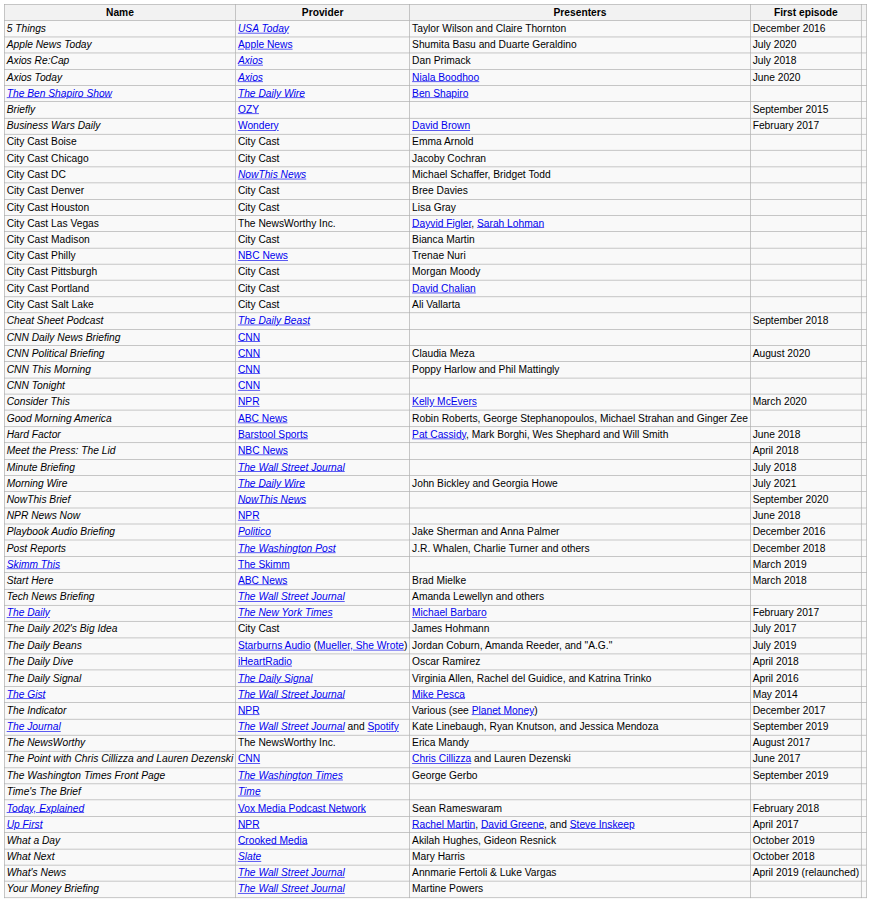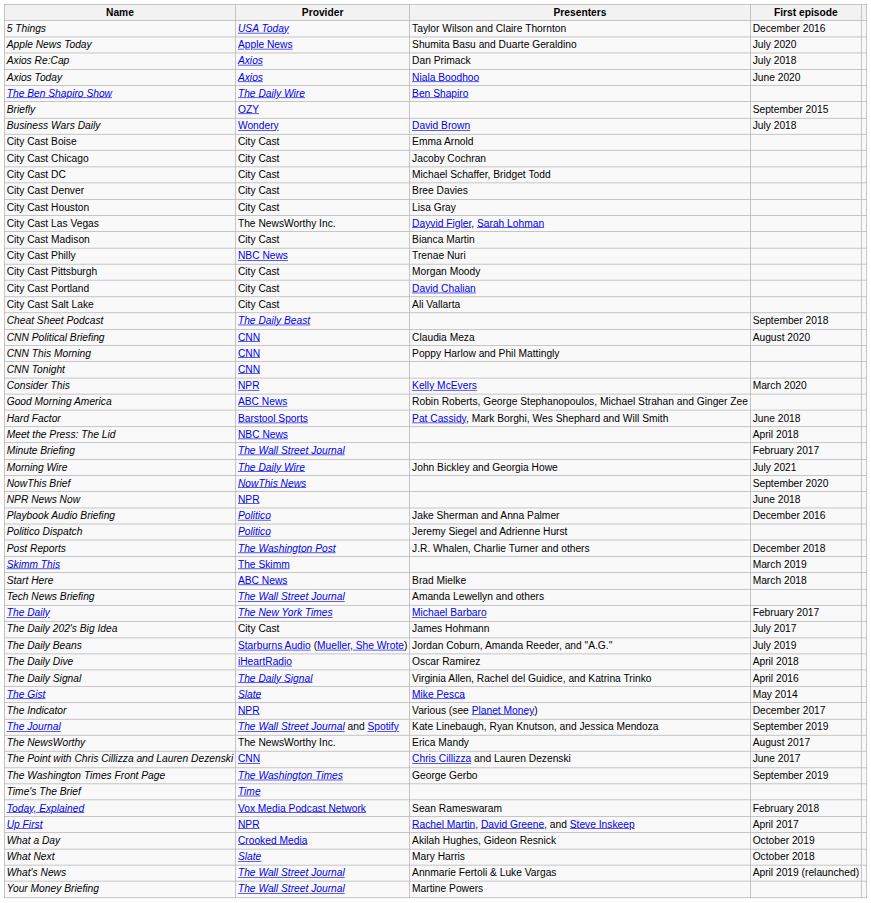 <table class="wikitable sortable">
 <tr>
 <th>Name</th>
 <th>Provider</th>
 <th>Presenters</th>
 <th data-sort-type=isoDate>First episode</th>
 <th class="unsortable"></th>
 </tr>
 <tr>
 <td><em>5 Things</em></td>
 <td><em><a href='#'>USA Today</a></em></td>
 <td>Taylor Wilson and Claire Thornton</td>
 <td data-sort-value="2016-12-01">December 2016</td>
 <td></td>
 </tr>
 <tr>
 <td><em>Apple News Today</em></td>
 <td><a href='#'>Apple News</a></td>
 <td>Shumita Basu and Duarte Geraldino</td>
 <td data-sort-value="2020-07-01">July 2020</td>
 <td></td>
 </tr>
 <tr>
 <td><em>Axios Re:Cap</em></td>
 <td><a href='#'><em>Axios</em></a></td>
 <td>Dan Primack</td>
 <td data-sort-value="2018-07-01">July 2018</td>
 <td></td>
 </tr>
 <tr>
 <td><em>Axios Today</em></td>
 <td><a href='#'><em>Axios</em></a></td>
 <td><a href='#'>Niala Boodhoo</a></td>
 <td data-sort-value="2020-06-01">June 2020</td>
 <td></td>
 </tr>
 <tr>
 <td><em><a href='#'>The Ben Shapiro Show</a></em></td>
 <td><em><a href='#'>The Daily Wire</a></em></td>
 <td><a href='#'>Ben Shapiro</a></td>
 <td></td>
 <td></td>
 </tr>
 <tr>
 <td><em>Briefly</em></td>
 <td><a href='#'>OZY</a></td>
 <td></td>
 <td data-sort-value="2015-09-01">September 2015</td>
 <td></td>
 </tr>
 <tr>
 <td><em>Business Wars Daily</em></td>
 <td><a href='#'>Wondery</a></td>
 <td><a href='#'>David Brown</a></td>
-<td data-sort-value="2017-02-01">February 2017</td>
+<td data-sort-value="2018-07-01">July 2018</td>
 <td></td>
 </tr>
 <tr>
 <td>City Cast Boise</td>
 <td>City Cast</td>
 <td>Emma Arnold</td>
 <td></td>
 <td></td>
 </tr>
 <tr>
 <td>City Cast Chicago</td>
 <td>City Cast</td>
 <td>Jacoby Cochran</td>
 <td></td>
 <td></td>
 </tr>
 <tr>
 <td>City Cast DC</td>
-<td><em><a href='#'>NowThis News</a></em></td>
+<td>City Cast</td>
 <td>Michael Schaffer, Bridget Todd</td>
 <td></td>
 <td></td>
 </tr>
 <tr>
 <td>City Cast Denver</td>
 <td>City Cast</td>
 <td>Bree Davies</td>
 <td></td>
 <td></td>
 </tr>
 <tr>
 <td>City Cast Houston</td>
 <td>City Cast</td>
 <td>Lisa Gray</td>
 <td></td>
 <td></td>
 </tr>
 <tr>
 <td>City Cast Las Vegas</td>
 <td>The NewsWorthy Inc.</td>
 <td><a href='#'>Dayvid Figler</a>, <a href='#'>Sarah Lohman</a></td>
 <td></td>
 <td></td>
 </tr>
 <tr>
 <td>City Cast Madison</td>
 <td>City Cast</td>
 <td>Bianca Martin</td>
 <td></td>
 <td></td>
 </tr>
 <tr>
 <td>City Cast Philly</td>
 <td><a href='#'>NBC News</a></td>
 <td>Trenae Nuri</td>
 <td></td>
 <td></td>
 </tr>
 <tr>
 <td>City Cast Pittsburgh</td>
 <td>City Cast</td>
 <td>Morgan Moody</td>
 <td></td>
 <td></td>
 </tr>
 <tr>
 <td>City Cast Portland</td>
 <td>City Cast</td>
 <td><a href='#'>David Chalian</a></td>
 <td></td>
 <td></td>
 </tr>
 <tr>
 <td>City Cast Salt Lake</td>
 <td>City Cast</td>
 <td>Ali Vallarta</td>
 <td></td>
 <td></td>
 </tr>
 <tr>
 <td><em>Cheat Sheet Podcast</em></td>
 <td><em><a href='#'>The Daily Beast</a></em></td>
 <td></td>
 <td data-sort-value="2018-09-01">September 2018</td>
 <td></td>
 </tr>
 <tr>
-<td><em>CNN Daily News Briefing</em></td>
-<td><a href='#'>CNN</a></td>
-<td></td>
-<td></td>
-<td></td>
-</tr>
-<tr>
 <td><em>CNN Political Briefing</em></td>
 <td><a href='#'>CNN</a></td>
 <td>Claudia Meza</td>
 <td data-sort-value="2020-08-01">August 2020</td>
 <td></td>
 </tr>
 <tr>
 <td><em>CNN This Morning</em></td>
 <td><a href='#'>CNN</a></td>
 <td>Poppy Harlow and Phil Mattingly</td>
 <td></td>
 <td></td>
 </tr>
 <tr>
 <td><em>CNN Tonight</em></td>
 <td><a href='#'>CNN</a></td>
 <td></td>
 <td></td>
 <td></td>
 </tr>
 <tr>
 <td><em>Consider This</em></td>
 <td><a href='#'>NPR</a></td>
 <td><a href='#'>Kelly McEvers</a></td>
 <td data-sort-value="2020-03-01">March 2020</td>
 <td></td>
 </tr>
 <tr>
 <td><em>Good Morning America</em></td>
 <td><a href='#'>ABC News</a></td>
 <td>Robin Roberts, George Stephanopoulos, Michael Strahan and Ginger Zee</td>
 <td></td>
 <td></td>
 </tr>
 <tr>
 <td><em>Hard Factor</em></td>
 <td><a href='#'>Barstool Sports</a></td>
 <td><a href='#'>Pat Cassidy</a>, Mark Borghi, Wes Shephard and Will Smith<br></td>
 <td data-sort-value="2018-06-01">June 2018</td>
 <td></td>
 </tr>
 <tr>
 <td><em>Meet the Press: The Lid</em></td>
 <td><a href='#'>NBC News</a></td>
 <td></td>
 <td data-sort-value="2018-04-01">April 2018</td>
 <td></td>
 </tr>
 <tr>
 <td><em>Minute Briefing</em></td>
 <td><em><a href='#'>The Wall Street Journal</a></em></td>
 <td></td>
-<td data-sort-value="2018-07-01">July 2018</td>
+<td data-sort-value="2017-02-01">February 2017</td>
 <td></td>
 </tr>
 <tr>
 <td><em>Morning Wire</em></td>
 <td><em><a href='#'>The Daily Wire</a></em></td>
 <td>John Bickley and Georgia Howe</td>
 <td>July 2021</td>
 <td></td>
 </tr>
 <tr>
 <td><em>NowThis Brief</em></td>
 <td><em><a href='#'>NowThis News</a></em></td>
 <td></td>
 <td data-sort-value="2020-09-01">September 2020</td>
 <td></td>
 </tr>
 <tr>
 <td><em>NPR News Now</em></td>
 <td><a href='#'>NPR</a></td>
 <td></td>
 <td data-sort-value="2018-06-01">June 2018</td>
 <td></td>
 </tr>
 <tr>
 <td><em>Playbook Audio Briefing</em></td>
 <td><em><a href='#'>Politico</a></em></td>
 <td>Jake Sherman and Anna Palmer</td>
 <td data-sort-value="2016-12-01">December 2016</td>
+<td></td>
+</tr>
+<tr>
+<td><em>Politico Dispatch</em></td>
+<td><em><a href='#'>Politico</a></em></td>
+<td>Jeremy Siegel and Adrienne Hurst</td>
+<td></td>
 <td></td>
 </tr>
 <tr>
 <td><em>Post Reports</em></td>
 <td><em><a href='#'>The Washington Post</a></em></td>
 <td>J.R. Whalen, Charlie Turner and others</td>
 <td data-sort-value="2018-12-01">December 2018</td>
 <td></td>
 </tr>
 <tr>
 <td><em><a href='#'>Skimm This</a></em></td>
 <td><a href='#'>The Skimm</a></td>
 <td></td>
 <td>March 2019</td>
 <td></td>
 </tr>
 <tr>
 <td><em>Start Here</em></td>
 <td><a href='#'>ABC News</a></td>
 <td>Brad Mielke</td>
 <td data-sort-value="2018-03-01">March 2018</td>
 <td></td>
 </tr>
 <tr>
 <td><em>Tech News Briefing</em></td>
 <td><em><a href='#'>The Wall Street Journal</a></em></td>
 <td>Amanda Lewellyn and others</td>
 <td></td>
 <td></td>
 </tr>
 <tr>
 <td><a href='#'><em>The Daily</em></a></td>
 <td><em><a href='#'>The New York Times</a></em></td>
 <td><a href='#'>Michael Barbaro</a></td>
 <td data-sort-value="2017-02-01">February 2017</td>
 <td></td>
 </tr>
 <tr>
 <td><em>The Daily 202's Big Idea</em></td>
 <td>City Cast</td>
 <td>James Hohmann</td>
 <td data-sort-value="2017-07-01">July 2017</td>
 <td></td>
 </tr>
 <tr>
 <td><em>The Daily Beans</em></td>
 <td><a href='#'>Starburns Audio</a> (<a href='#'>Mueller, She Wrote</a>)</td>
 <td>Jordan Coburn, Amanda Reeder, and "A.G."</td>
 <td data-sort-value="2019-07-01">July 2019</td>
 <td></td>
 </tr>
 <tr>
 <td><em>The Daily Dive</em></td>
 <td><a href='#'>iHeartRadio</a></td>
 <td>Oscar Ramirez</td>
 <td data-sort-value="2018-04-01">April 2018</td>
 <td></td>
 </tr>
 <tr>
 <td><em>The Daily Signal</em></td>
 <td><em><a href='#'>The Daily Signal</a></em></td>
 <td>Virginia Allen, Rachel del Guidice, and Katrina Trinko</td>
 <td data-sort-value="2016-04-01">April 2016</td>
 <td></td>
 </tr>
 <tr>
 <td><em><a href='#'>The Gist</a></em></td>
-<td><em><a href='#'>The Wall Street Journal</a></em></td>
+<td><a href='#'><em>Slate</em></a></td>
 <td><a href='#'>Mike Pesca</a></td>
 <td data-sort-value="2014-05-01">May 2014</td>
 <td></td>
 </tr>
 <tr>
 <td><em>The Indicator</em></td>
 <td><a href='#'>NPR</a></td>
 <td>Various (see <a href='#'>Planet Money</a>)</td>
 <td data-sort-value="2017-12-01">December 2017</td>
 <td></td>
 </tr>
 <tr>
 <td><em><a href='#'>The Journal</a></em></td>
 <td><em><a href='#'>The Wall Street Journal</a></em> and <a href='#'>Spotify</a></td>
 <td>Kate Linebaugh, Ryan Knutson, and Jessica Mendoza</td>
 <td data-sort-value="2019-09-01">September 2019</td>
 <td></td>
 </tr>
 <tr>
 <td><em>The NewsWorthy</em></td>
 <td>The NewsWorthy Inc.</td>
 <td>Erica Mandy</td>
 <td data-sort-value="2017-08-01">August 2017</td>
 <td></td>
 </tr>
 <tr>
 <td><em>The Point with Chris Cillizza and Lauren Dezenski</em></td>
 <td><a href='#'>CNN</a></td>
 <td><a href='#'>Chris Cillizza</a> and Lauren Dezenski</td>
 <td data-sort-value="2017-06-01">June 2017</td>
 <td></td>
 </tr>
 <tr>
 <td><em>The Washington Times Front Page</em></td>
 <td><em><a href='#'>The Washington Times</a></em></td>
 <td>George Gerbo</td>
 <td data-sort-value="2019-09-01">September 2019</td>
 <td></td>
 </tr>
 <tr>
 <td><em>Time's The Brief</em></td>
 <td><em><a href='#'>Time</a></em></td>
 <td></td>
 <td></td>
 <td></td>
 </tr>
 <tr>
 <td><em><a href='#'>Today, Explained</a></em></td>
 <td><a href='#'>Vox Media Podcast Network</a></td>
 <td>Sean Rameswaram</td>
 <td data-sort-value="2018-02-01">February 2018</td>
 <td></td>
 </tr>
 <tr>
 <td><em><a href='#'>Up First</a></em></td>
 <td><a href='#'>NPR</a></td>
 <td><a href='#'>Rachel Martin</a>, <a href='#'>David Greene</a>, and <a href='#'>Steve Inskeep</a></td>
 <td data-sort-value="2017-04-01">April 2017</td>
 <td></td>
 </tr>
 <tr>
 <td><em>What a Day</em></td>
 <td><a href='#'>Crooked Media</a></td>
 <td>Akilah Hughes, Gideon Resnick</td>
 <td data-sort-value="2019-10-01">October 2019</td>
 <td></td>
 </tr>
 <tr>
 <td><em>What Next</em></td>
 <td><a href='#'><em>Slate</em></a></td>
 <td>Mary Harris</td>
 <td data-sort-value="2018-10-01">October 2018</td>
 <td></td>
 </tr>
 <tr>
 <td><em>What's News</em></td>
 <td><em><a href='#'>The Wall Street Journal</a></em></td>
 <td>Annmarie Fertoli & Luke Vargas</td>
 <td data-sort-value="2019-04-01">April 2019 (relaunched)</td>
 <td></td>
 </tr>
 <tr>
 <td><em>Your Money Briefing</em></td>
 <td><em><a href='#'>The Wall Street Journal</a></em></td>
 <td>Martine Powers</td>
 <td></td>
 <td></td>
 </tr>
 </table>
